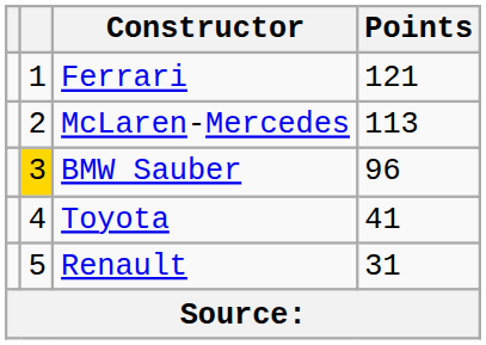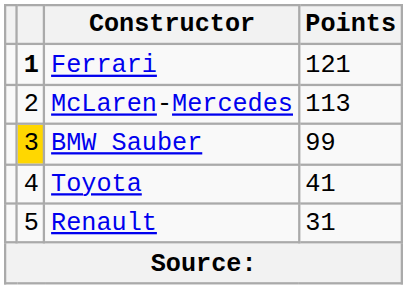 <table class="wikitable" style="font-size: 85%;">
 <tr>
 <th></th>
 <th></th>
 <th>Constructor</th>
 <th>Points</th>
 </tr>
 <tr>
 <td></td>
-<td align="center">1</td>
+<td align="center"><strong>1</strong></td>
 <td> <a href='#'>Ferrari</a></td>
 <td>121</td>
 </tr>
 <tr>
 <td></td>
 <td align="center">2</td>
 <td> <a href='#'>McLaren</a>-<a href='#'>Mercedes</a></td>
 <td>113</td>
 </tr>
 <tr>
 <td></td>
 <td align="center" style="background: gold;">3</td>
 <td> <a href='#'>BMW Sauber</a></td>
-<td>96</td>
+<td>99</td>
 </tr>
 <tr>
 <td></td>
 <td align="center">4</td>
 <td> <a href='#'>Toyota</a></td>
 <td>41</td>
 </tr>
 <tr>
 <td></td>
 <td align="center">5</td>
 <td> <a href='#'>Renault</a></td>
 <td>31</td>
 </tr>
 <tr>
 <th colspan=4>Source: </th>
 </tr>
 </table>
